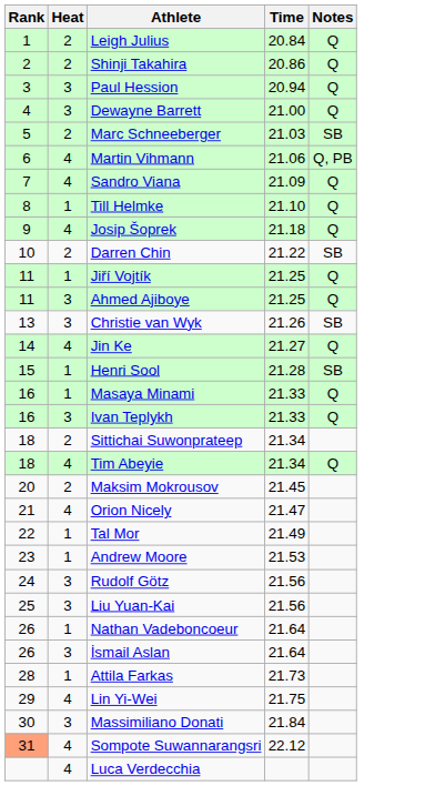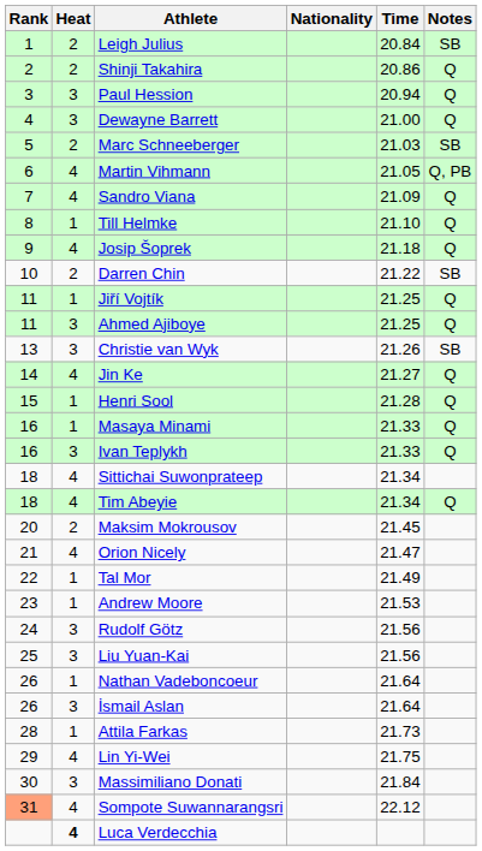 <table class="wikitable sortable" style="text-align:center;font-size:95%">
 <tr>
 <th>Rank</th>
 <th>Heat</th>
 <th>Athlete</th>
+<th>Nationality</th>
 <th>Time</th>
 <th>Notes</th>
 </tr>
 <tr bgcolor=ccffcc>
 <td>1</td>
 <td>2</td>
 <td align="left"><a href='#'>Leigh Julius</a></td>
+<td align=left></td>
 <td>20.84</td>
-<td>Q</td>
+<td>SB</td>
 </tr>
 <tr bgcolor=ccffcc>
 <td>2</td>
 <td>2</td>
 <td align="left"><a href='#'>Shinji Takahira</a></td>
+<td align=left></td>
 <td>20.86</td>
 <td>Q</td>
 </tr>
 <tr bgcolor=ccffcc>
 <td>3</td>
 <td>3</td>
 <td align="left"><a href='#'>Paul Hession</a></td>
+<td align=left></td>
 <td>20.94</td>
 <td>Q</td>
 </tr>
 <tr bgcolor=ccffcc>
 <td>4</td>
 <td>3</td>
 <td align="left"><a href='#'>Dewayne Barrett</a></td>
+<td align=left></td>
 <td>21.00</td>
 <td>Q</td>
 </tr>
 <tr bgcolor=ccffcc>
 <td>5</td>
 <td>2</td>
 <td align="left"><a href='#'>Marc Schneeberger</a></td>
+<td align=left></td>
 <td>21.03</td>
 <td>SB</td>
 </tr>
 <tr bgcolor=ccffcc>
 <td>6</td>
 <td>4</td>
 <td align="left"><a href='#'>Martin Vihmann</a></td>
-<td>21.06</td>
+<td align=left></td>
+<td>21.05</td>
 <td>Q, PB</td>
 </tr>
 <tr bgcolor=ccffcc>
 <td>7</td>
 <td>4</td>
 <td align="left"><a href='#'>Sandro Viana</a></td>
+<td align=left></td>
 <td>21.09</td>
 <td>Q</td>
 </tr>
 <tr bgcolor=ccffcc>
 <td>8</td>
 <td>1</td>
 <td align="left"><a href='#'>Till Helmke</a></td>
+<td align=left></td>
 <td>21.10</td>
 <td>Q</td>
 </tr>
 <tr bgcolor=ccffcc>
 <td>9</td>
 <td>4</td>
 <td align="left"><a href='#'>Josip Šoprek</a></td>
+<td align=left></td>
 <td>21.18</td>
 <td>Q</td>
 </tr>
 <tr>
 <td>10</td>
 <td>2</td>
 <td align="left"><a href='#'>Darren Chin</a></td>
+<td align=left></td>
 <td>21.22</td>
 <td>SB</td>
 </tr>
 <tr bgcolor=ccffcc>
 <td>11</td>
 <td>1</td>
 <td align="left"><a href='#'>Jiří Vojtík</a></td>
+<td align=left></td>
 <td>21.25</td>
 <td>Q</td>
 </tr>
 <tr bgcolor=ccffcc>
 <td>11</td>
 <td>3</td>
 <td align="left"><a href='#'>Ahmed Ajiboye</a></td>
+<td align=left></td>
 <td>21.25</td>
 <td>Q</td>
 </tr>
 <tr>
 <td>13</td>
 <td>3</td>
 <td align="left"><a href='#'>Christie van Wyk</a></td>
+<td align=left></td>
 <td>21.26</td>
 <td>SB</td>
 </tr>
 <tr bgcolor=ccffcc>
 <td>14</td>
 <td>4</td>
 <td align="left"><a href='#'>Jin Ke</a></td>
+<td align=left></td>
 <td>21.27</td>
 <td>Q</td>
 </tr>
 <tr bgcolor=ccffcc>
 <td>15</td>
 <td>1</td>
 <td align="left"><a href='#'>Henri Sool</a></td>
+<td align=left></td>
 <td>21.28</td>
-<td>SB</td>
+<td>Q</td>
 </tr>
 <tr bgcolor=ccffcc>
 <td>16</td>
 <td>1</td>
 <td align="left"><a href='#'>Masaya Minami</a></td>
+<td align=left></td>
 <td>21.33</td>
 <td>Q</td>
 </tr>
 <tr bgcolor=ccffcc>
 <td>16</td>
 <td>3</td>
 <td align="left"><a href='#'>Ivan Teplykh</a></td>
+<td align=left></td>
 <td>21.33</td>
 <td>Q</td>
 </tr>
 <tr>
 <td>18</td>
-<td>2</td>
+<td>4</td>
 <td align="left"><a href='#'>Sittichai Suwonprateep</a></td>
+<td align=left></td>
 <td>21.34</td>
 <td></td>
 </tr>
 <tr bgcolor=ccffcc>
 <td>18</td>
 <td>4</td>
 <td align="left"><a href='#'>Tim Abeyie</a></td>
+<td align=left></td>
 <td>21.34</td>
 <td>Q</td>
 </tr>
 <tr>
 <td>20</td>
 <td>2</td>
 <td align="left"><a href='#'>Maksim Mokrousov</a></td>
+<td align=left></td>
 <td>21.45</td>
 <td></td>
 </tr>
 <tr>
 <td>21</td>
 <td>4</td>
 <td align="left"><a href='#'>Orion Nicely</a></td>
+<td align=left></td>
 <td>21.47</td>
 <td></td>
 </tr>
 <tr>
 <td>22</td>
 <td>1</td>
 <td align="left"><a href='#'>Tal Mor</a></td>
+<td align=left></td>
 <td>21.49</td>
 <td></td>
 </tr>
 <tr>
 <td>23</td>
 <td>1</td>
 <td align="left"><a href='#'>Andrew Moore</a></td>
+<td align=left></td>
 <td>21.53</td>
 <td></td>
 </tr>
 <tr>
 <td>24</td>
 <td>3</td>
 <td align="left"><a href='#'>Rudolf Götz</a></td>
+<td align=left></td>
 <td>21.56</td>
 <td></td>
 </tr>
 <tr>
 <td>25</td>
 <td>3</td>
 <td align="left"><a href='#'>Liu Yuan-Kai</a></td>
+<td align=left></td>
 <td>21.56</td>
 <td></td>
 </tr>
 <tr>
 <td>26</td>
 <td>1</td>
 <td align="left"><a href='#'>Nathan Vadeboncoeur</a></td>
+<td align=left></td>
 <td>21.64</td>
 <td></td>
 </tr>
 <tr>
 <td>26</td>
 <td>3</td>
 <td align="left"><a href='#'>İsmail Aslan</a></td>
+<td align=left></td>
 <td>21.64</td>
 <td></td>
 </tr>
 <tr>
 <td>28</td>
 <td>1</td>
 <td align="left"><a href='#'>Attila Farkas</a></td>
+<td align=left></td>
 <td>21.73</td>
 <td></td>
 </tr>
 <tr>
 <td>29</td>
 <td>4</td>
 <td align="left"><a href='#'>Lin Yi-Wei</a></td>
+<td align=left></td>
 <td>21.75</td>
 <td></td>
 </tr>
 <tr>
 <td>30</td>
 <td>3</td>
 <td align="left"><a href='#'>Massimiliano Donati</a></td>
+<td align=left></td>
 <td>21.84</td>
 <td></td>
 </tr>
 <tr>
 <td style="background: lightsalmon;">31</td>
 <td>4</td>
 <td align="left"><a href='#'>Sompote Suwannarangsri</a></td>
+<td align=left></td>
 <td>22.12</td>
 <td></td>
 </tr>
 <tr>
 <td></td>
-<td>4</td>
+<td><strong>4</strong></td>
 <td align="left"><a href='#'>Luca Verdecchia</a></td>
+<td align=left></td>
 <td></td>
 <td></td>
 </tr>
 </table>
